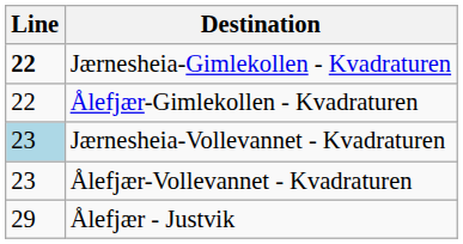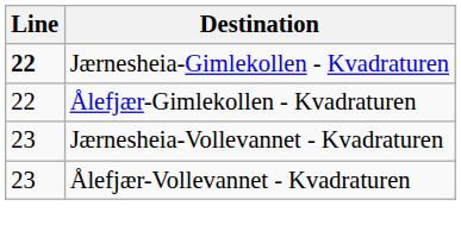 <table class="wikitable sortable">
 <tr>
 <th>Line</th>
 <th>Destination </th>
 </tr>
 <tr>
 <td><strong>22</strong></td>
 <td>Jærnesheia-<a href='#'>Gimlekollen</a> - <a href='#'>Kvadraturen</a></td>
 </tr>
 <tr>
 <td>22</td>
 <td><a href='#'>Ålefjær</a>-Gimlekollen - Kvadraturen</td>
 </tr>
 <tr>
-<td style="background: lightblue;">23</td>
+<td>23</td>
 <td>Jærnesheia-Vollevannet - Kvadraturen</td>
 </tr>
 <tr>
 <td>23</td>
 <td>Ålefjær-Vollevannet - Kvadraturen</td>
 </tr>
-<tr>
-<td>29</td>
-<td>Ålefjær - Justvik</td>
-</tr>
 </table>
